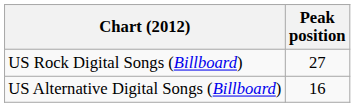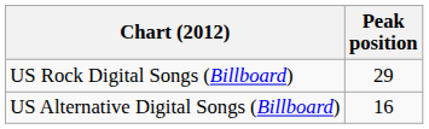 <table class="wikitable sortable">
 <tr>
 <th>Chart (2012)</th>
 <th>Peak<br>position</th>
 </tr>
 <tr>
 <td>US Rock Digital Songs (<em><a href='#'>Billboard</a></em>)</td>
-<td style="text-align:center;">27</td>
+<td style="text-align:center;">29</td>
 </tr>
 <tr>
 <td>US Alternative Digital Songs (<em><a href='#'>Billboard</a></em>)</td>
 <td style="text-align:center;">16</td>
 </tr>
 </table>
